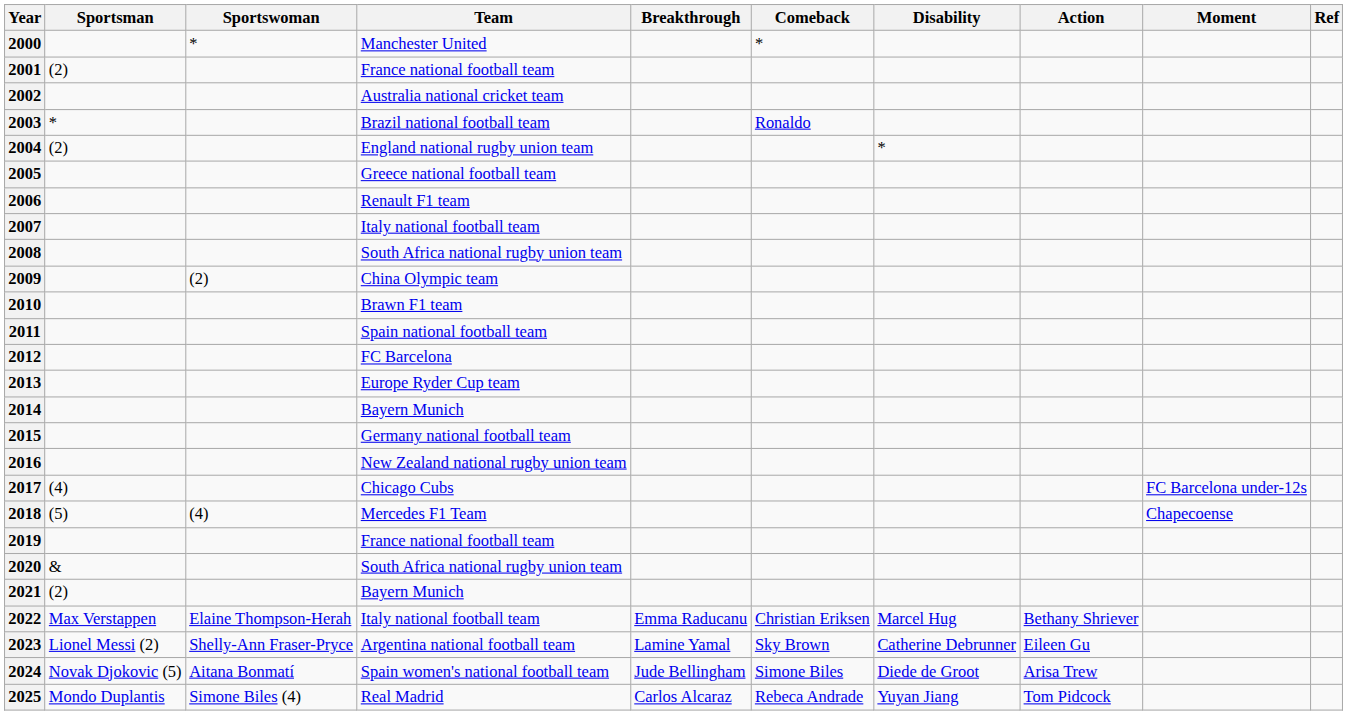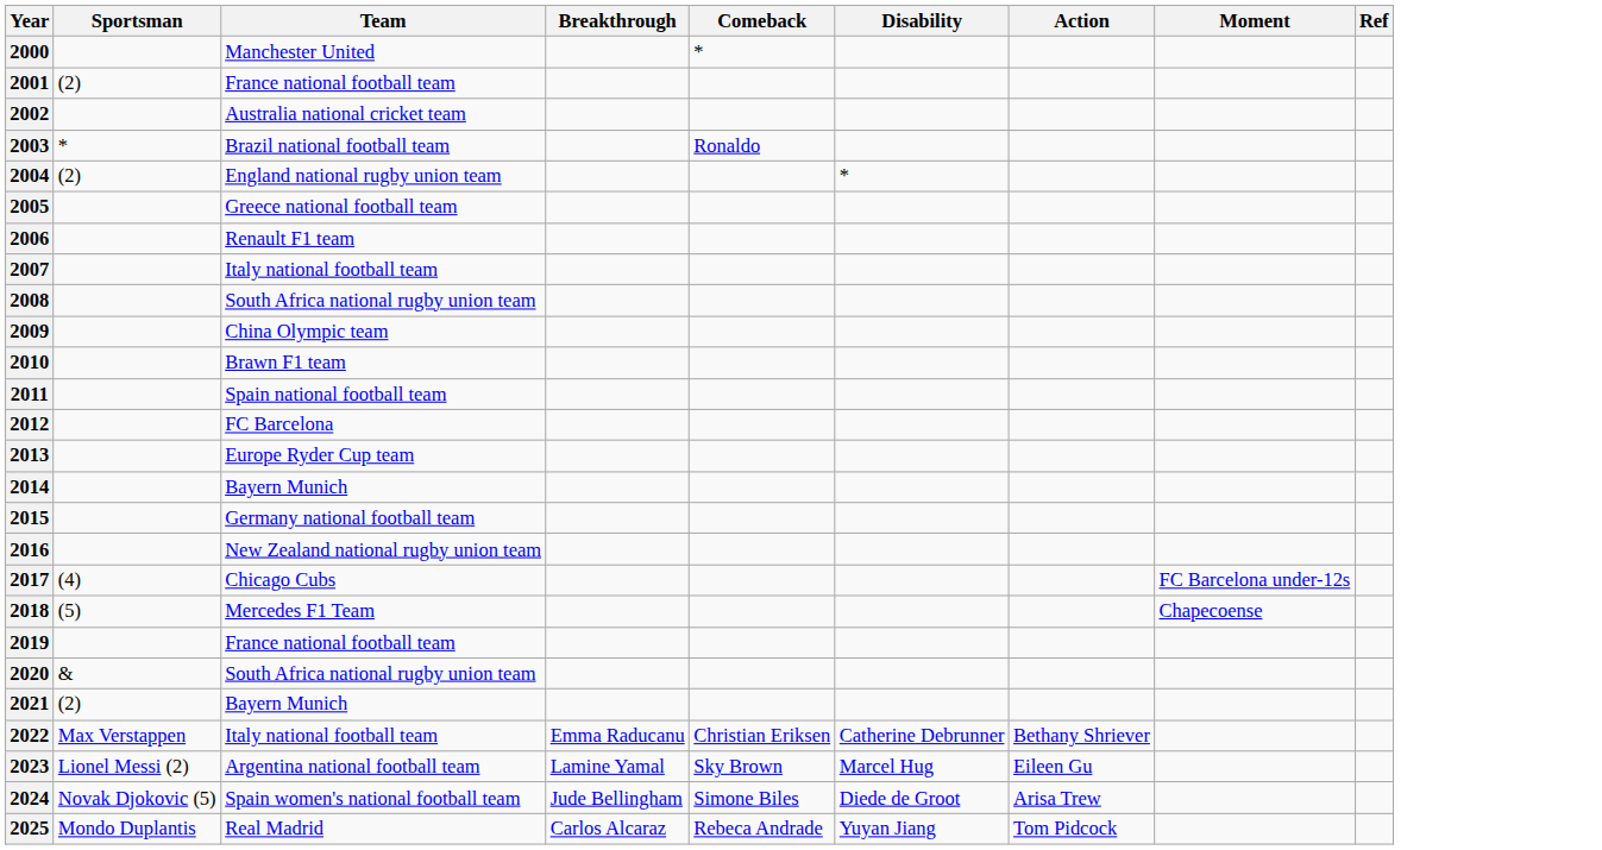 <table class="wikitable sortable plainrowheaders">
 <tr>
 <th scope=col>Year</th>
 <th scope=col>Sportsman</th>
-<th scope=col>Sportswoman</th>
 <th scope=col>Team</th>
 <th scope=col>Breakthrough</th>
 <th scope=col>Comeback</th>
 <th scope=col>Disability</th>
 <th scope=col>Action</th>
 <th scope=col>Moment</th>
 <th scope=col class=unsortable>Ref</th>
 </tr>
 <tr>
 <th scope=row>2000</th>
 <td></td>
-<td>*</td>
 <td><a href='#'>Manchester United</a></td>
 <td></td>
 <td>*</td>
 <td></td>
 <td></td>
 <td></td>
 <td></td>
 </tr>
 <tr>
 <th scope=row>2001</th>
 <td> (2)</td>
-<td></td>
 <td><a href='#'>France national football team</a></td>
 <td></td>
 <td></td>
 <td></td>
 <td></td>
 <td></td>
 <td></td>
 </tr>
 <tr>
 <th scope=row>2002</th>
-<td></td>
 <td></td>
 <td><a href='#'>Australia national cricket team</a></td>
 <td></td>
 <td></td>
 <td></td>
 <td></td>
 <td></td>
 <td></td>
 </tr>
 <tr>
 <th scope=row>2003</th>
 <td>*</td>
-<td></td>
 <td><a href='#'>Brazil national football team</a></td>
 <td></td>
 <td><a href='#'>Ronaldo</a></td>
 <td></td>
 <td></td>
 <td></td>
 <td></td>
 </tr>
 <tr>
 <th scope=row>2004</th>
 <td> (2)</td>
-<td></td>
 <td><a href='#'>England national rugby union team</a></td>
 <td></td>
 <td></td>
 <td>*</td>
 <td></td>
 <td></td>
 <td></td>
 </tr>
 <tr>
 <th scope=row>2005</th>
-<td></td>
 <td></td>
 <td><a href='#'>Greece national football team</a></td>
 <td></td>
 <td></td>
 <td></td>
 <td></td>
 <td></td>
 <td></td>
 </tr>
 <tr>
 <th scope=row>2006</th>
 <td></td>
-<td></td>
 <td><a href='#'>Renault F1 team</a></td>
 <td></td>
 <td></td>
 <td></td>
 <td></td>
 <td></td>
 <td></td>
 </tr>
 <tr>
 <th scope=row>2007</th>
-<td></td>
 <td></td>
 <td><a href='#'>Italy national football team</a></td>
 <td></td>
 <td></td>
 <td></td>
 <td></td>
 <td></td>
 <td></td>
 </tr>
 <tr>
 <th scope=row>2008</th>
 <td></td>
-<td></td>
 <td><a href='#'>South Africa national rugby union team</a></td>
 <td></td>
 <td></td>
 <td></td>
 <td></td>
 <td></td>
 <td></td>
 </tr>
 <tr>
 <th scope=row>2009</th>
 <td></td>
-<td> (2)</td>
 <td><a href='#'>China Olympic team</a></td>
 <td></td>
 <td></td>
 <td></td>
 <td></td>
 <td></td>
 <td></td>
 </tr>
 <tr>
 <th scope=row>2010</th>
-<td></td>
 <td></td>
 <td><a href='#'>Brawn F1 team</a></td>
 <td></td>
 <td></td>
 <td></td>
 <td></td>
 <td></td>
 <td></td>
 </tr>
 <tr>
 <th scope=row>2011</th>
 <td></td>
-<td></td>
 <td><a href='#'>Spain national football team</a></td>
 <td></td>
 <td></td>
 <td></td>
 <td></td>
 <td></td>
 <td></td>
 </tr>
 <tr>
 <th scope=row>2012</th>
-<td></td>
 <td></td>
 <td> <a href='#'>FC Barcelona</a></td>
 <td></td>
 <td></td>
 <td></td>
 <td></td>
 <td></td>
 <td></td>
 </tr>
 <tr>
 <th scope=row>2013</th>
 <td></td>
-<td></td>
 <td><a href='#'>Europe Ryder Cup team</a></td>
 <td></td>
 <td></td>
 <td></td>
 <td></td>
 <td></td>
 <td></td>
 </tr>
 <tr>
 <th scope=row>2014</th>
-<td></td>
 <td></td>
 <td><a href='#'>Bayern Munich</a></td>
 <td></td>
 <td></td>
 <td></td>
 <td></td>
 <td></td>
 <td></td>
 </tr>
 <tr>
 <th scope=row>2015</th>
 <td></td>
-<td></td>
 <td><a href='#'>Germany national football team</a></td>
 <td></td>
 <td></td>
 <td></td>
 <td></td>
 <td></td>
 <td></td>
 </tr>
 <tr>
 <th scope=row>2016</th>
-<td></td>
 <td></td>
 <td><a href='#'>New Zealand national rugby union team</a></td>
 <td></td>
 <td></td>
 <td></td>
 <td></td>
 <td></td>
 <td></td>
 </tr>
 <tr>
 <th scope=row>2017</th>
 <td> (4)</td>
-<td></td>
 <td><a href='#'>Chicago Cubs</a></td>
 <td></td>
 <td></td>
 <td></td>
 <td></td>
 <td><a href='#'>FC Barcelona under-12s</a></td>
 <td></td>
 </tr>
 <tr>
 <th scope=row>2018</th>
 <td> (5)</td>
-<td> (4)</td>
 <td><a href='#'>Mercedes F1 Team</a></td>
 <td></td>
 <td></td>
 <td></td>
 <td></td>
 <td><a href='#'>Chapecoense</a></td>
 <td></td>
 </tr>
 <tr>
 <th scope=row>2019</th>
-<td></td>
 <td></td>
 <td><a href='#'>France national football team</a></td>
 <td></td>
 <td></td>
 <td></td>
 <td></td>
 <td></td>
 <td></td>
 </tr>
 <tr>
 <th scope=row>2020</th>
 <td> &<br></td>
-<td></td>
 <td><a href='#'>South Africa national rugby union team</a></td>
 <td></td>
 <td></td>
 <td></td>
 <td></td>
 <td></td>
 <td></td>
 </tr>
 <tr>
 <th scope=row>2021</th>
 <td> (2)</td>
-<td></td>
 <td><a href='#'>Bayern Munich</a></td>
 <td></td>
 <td></td>
 <td></td>
 <td></td>
 <td></td>
 <td></td>
 </tr>
 <tr>
 <th scope=row>2022</th>
 <td><a href='#'>Max Verstappen</a></td>
-<td><a href='#'>Elaine Thompson-Herah</a></td>
 <td><a href='#'>Italy national football team</a></td>
 <td><a href='#'>Emma Raducanu</a></td>
 <td><a href='#'>Christian Eriksen</a></td>
-<td><a href='#'>Marcel Hug</a></td>
+<td><a href='#'>Catherine Debrunner</a></td>
 <td><a href='#'>Bethany Shriever</a></td>
 <td></td>
 <td></td>
 </tr>
 <tr>
 <th scope=row>2023</th>
 <td><a href='#'>Lionel Messi</a> (2)</td>
-<td><a href='#'>Shelly-Ann Fraser-Pryce</a></td>
 <td><a href='#'>Argentina national football team</a></td>
 <td><a href='#'>Lamine Yamal</a></td>
 <td><a href='#'>Sky Brown</a></td>
-<td><a href='#'>Catherine Debrunner</a></td>
+<td><a href='#'>Marcel Hug</a></td>
 <td><a href='#'>Eileen Gu</a></td>
 <td></td>
 <td></td>
 </tr>
 <tr>
 <th scope=row>2024</th>
 <td><a href='#'>Novak Djokovic</a> (5)</td>
-<td><a href='#'>Aitana Bonmatí</a></td>
 <td><a href='#'>Spain women's national football team</a></td>
 <td><a href='#'>Jude Bellingham</a></td>
 <td><a href='#'>Simone Biles</a></td>
 <td><a href='#'>Diede de Groot</a></td>
 <td><a href='#'>Arisa Trew</a></td>
 <td></td>
 <td></td>
 </tr>
 <tr>
 <th scope=row>2025</th>
 <td><a href='#'>Mondo Duplantis</a></td>
-<td><a href='#'>Simone Biles</a> (4)</td>
 <td><a href='#'>Real Madrid</a></td>
 <td><a href='#'>Carlos Alcaraz</a></td>
 <td><a href='#'>Rebeca Andrade</a></td>
 <td><a href='#'>Yuyan Jiang</a></td>
 <td><a href='#'>Tom Pidcock</a></td>
 <td></td>
 <td></td>
 </tr>
 </table>
